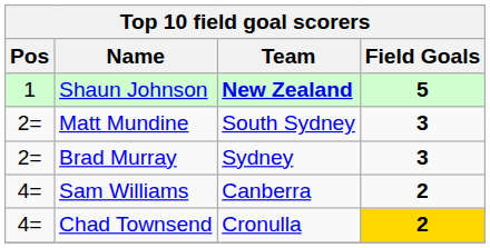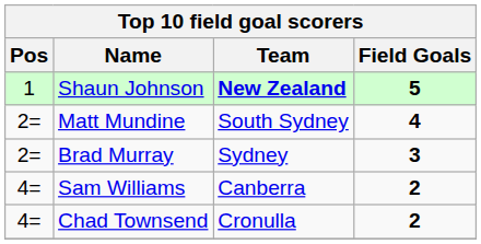 <table class="wikitable" style="text-align:center;">
 <tr>
 <th colspan=9>Top 10 field goal scorers</th>
 </tr>
 <tr>
 <th>Pos</th>
 <th>Name</th>
 <th>Team</th>
 <th>Field Goals</th>
 </tr>
 <tr bgcolor="#d0ffd0">
 <td>1</td>
 <td style="text-align:left;"><a href='#'>Shaun Johnson</a></td>
 <td style="text-align:left;"><strong> <a href='#'>New Zealand</a></strong></td>
 <td><strong>5</strong></td>
 </tr>
 <tr>
 <td>2=</td>
 <td style="text-align:left;"><a href='#'>Matt Mundine</a></td>
 <td style="text-align:left;"> <a href='#'>South Sydney</a></td>
-<td><strong>3</strong></td>
+<td><strong>4</strong></td>
 </tr>
 <tr>
 <td>2=</td>
 <td style="text-align:left;"><a href='#'>Brad Murray</a></td>
 <td style="text-align:left;"> <a href='#'>Sydney</a></td>
 <td><strong>3</strong></td>
 </tr>
 <tr>
 <td>4=</td>
 <td style="text-align:left;"><a href='#'>Sam Williams</a></td>
 <td style="text-align:left;"> <a href='#'>Canberra</a></td>
 <td><strong>2</strong></td>
 </tr>
 <tr>
 <td>4=</td>
 <td style="text-align:left;"><a href='#'>Chad Townsend</a></td>
 <td style="text-align:left;"> <a href='#'>Cronulla</a></td>
-<td style="background: gold;"><strong>2</strong></td>
+<td><strong>2</strong></td>
 </tr>
 <tr>
 </tr>
 </table>
